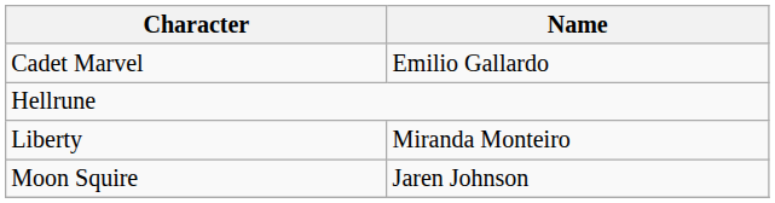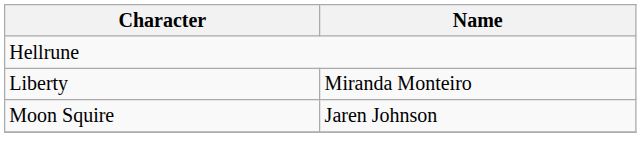 <table class="wikitable sortable" style="width:40%;">
 <tr>
 <th scope=col style="width:20%;">Character</th>
 <th scope=col style="width:20%;">Name</th>
-</tr>
-<tr>
-<td>Cadet Marvel</td>
-<td>Emilio Gallardo</td>
 </tr>
 <tr>
 <td colspan=2>Hellrune</td>
 </tr>
 <tr>
 <td>Liberty</td>
 <td>Miranda Monteiro</td>
 </tr>
 <tr>
 <td>Moon Squire</td>
 <td>Jaren Johnson</td>
 </tr>
 <tr>
 </tr>
 </table>
